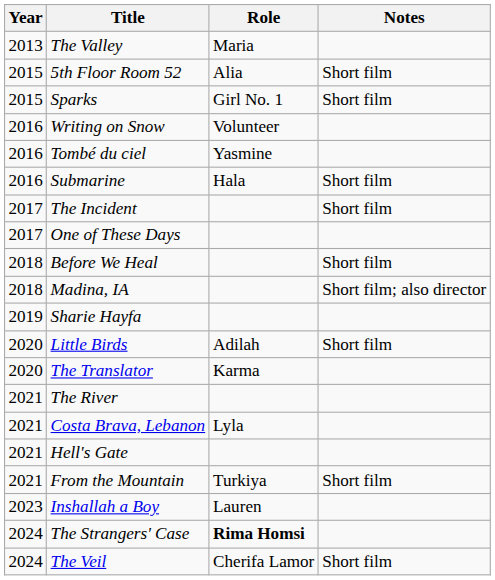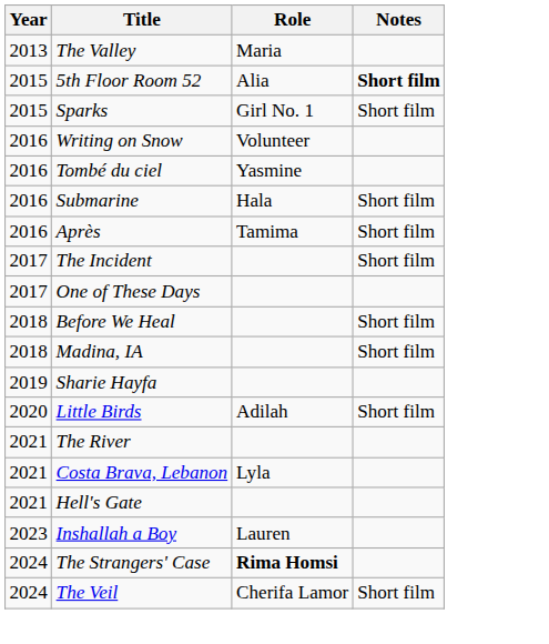 <table class="wikitable sortable">
 <tr>
 <th>Year</th>
 <th>Title</th>
 <th>Role</th>
 <th class="unsortable">Notes</th>
 </tr>
 <tr>
 <td>2013</td>
 <td><em>The Valley</em></td>
 <td>Maria</td>
 <td></td>
 </tr>
 <tr>
 <td>2015</td>
 <td><em>5th Floor Room 52</em></td>
 <td>Alia</td>
-<td>Short film</td>
+<td><strong>Short film</strong></td>
 </tr>
 <tr>
 <td>2015</td>
 <td><em>Sparks</em></td>
 <td>Girl No. 1</td>
 <td>Short film</td>
 </tr>
 <tr>
 <td>2016</td>
 <td><em>Writing on Snow</em></td>
 <td>Volunteer</td>
 <td></td>
 </tr>
 <tr>
 <td>2016</td>
 <td><em>Tombé du ciel</em></td>
 <td>Yasmine</td>
 <td></td>
 </tr>
 <tr>
 <td>2016</td>
 <td><em>Submarine</em></td>
 <td>Hala</td>
 <td>Short film</td>
 </tr>
 <tr>
+<td>2016</td>
+<td><em>Après</em></td>
+<td>Tamima</td>
+<td>Short film</td>
+</tr>
+<tr>
 <td>2017</td>
 <td><em>The Incident</em></td>
 <td></td>
 <td>Short film</td>
 </tr>
 <tr>
 <td>2017</td>
 <td><em>One of These Days</em></td>
 <td></td>
 <td></td>
 </tr>
 <tr>
 <td>2018</td>
 <td><em>Before We Heal</em></td>
 <td></td>
 <td>Short film</td>
 </tr>
 <tr>
 <td>2018</td>
 <td><em>Madina, IA</em></td>
 <td></td>
-<td>Short film; also director</td>
+<td>Short film</td>
 </tr>
 <tr>
 <td>2019</td>
 <td><em>Sharie Hayfa</em></td>
 <td></td>
 <td></td>
 </tr>
 <tr>
 <td>2020</td>
 <td><em><a href='#'>Little Birds</a></em></td>
 <td>Adilah</td>
 <td>Short film</td>
-</tr>
-<tr>
-<td>2020</td>
-<td><em><a href='#'>The Translator</a></em></td>
-<td>Karma</td>
-<td></td>
 </tr>
 <tr>
 <td>2021</td>
 <td><em>The River</em></td>
 <td></td>
 <td></td>
 </tr>
 <tr>
 <td>2021</td>
 <td><em><a href='#'>Costa Brava, Lebanon</a></em></td>
 <td>Lyla</td>
 <td></td>
 </tr>
 <tr>
 <td>2021</td>
 <td><em>Hell's Gate</em></td>
 <td></td>
 <td></td>
 </tr>
 <tr>
-<td>2021</td>
-<td><em>From the Mountain</em></td>
-<td>Turkiya</td>
-<td>Short film</td>
-</tr>
-<tr>
 <td>2023</td>
 <td><em><a href='#'>Inshallah a Boy</a></em></td>
 <td>Lauren</td>
 <td></td>
 </tr>
 <tr>
 <td>2024</td>
 <td><em>The Strangers' Case</em></td>
 <td><strong>Rima Homsi</strong></td>
 <td></td>
 </tr>
 <tr>
 <td>2024</td>
 <td><em><a href='#'>The Veil</a></em></td>
 <td>Cherifa Lamor</td>
 <td>Short film</td>
 </tr>
 </table>
